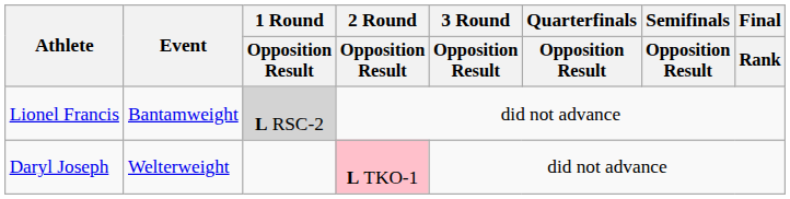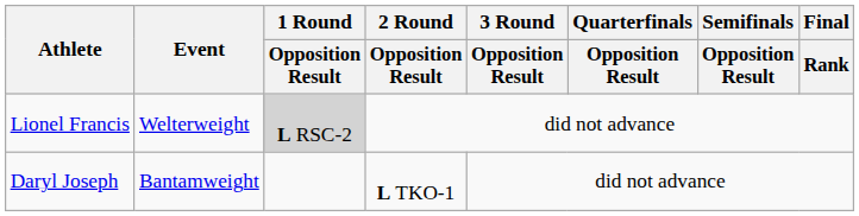 <table class="wikitable" style="font-size:90%">
 <tr>
 <th rowspan="2">Athlete</th>
 <th rowspan="2">Event</th>
 <th>1 Round</th>
 <th>2 Round</th>
 <th>3 Round</th>
 <th>Quarterfinals</th>
 <th>Semifinals</th>
 <th colspan=2>Final</th>
 </tr>
 <tr style="font-size:95%">
 <th>Opposition<br>Result</th>
 <th>Opposition<br>Result</th>
 <th>Opposition<br>Result</th>
 <th>Opposition<br>Result</th>
 <th>Opposition<br>Result</th>
 <th>Rank</th>
 </tr>
 <tr align=center>
 <td align=left><a href='#'>Lionel Francis</a></td>
-<td align=left><a href='#'>Bantamweight</a></td>
+<td align=left><a href='#'>Welterweight</a></td>
 <td style="background: lightgrey;"><br><strong>L</strong> RSC-2</td>
 <td colspan=5>did not advance</td>
 </tr>
 <tr align=center>
 <td align=left><a href='#'>Daryl Joseph</a></td>
-<td align=left><a href='#'>Welterweight</a></td>
+<td align=left><a href='#'>Bantamweight</a></td>
 <td></td>
-<td style="background: pink;"><br><strong>L</strong> TKO-1</td>
+<td><br><strong>L</strong> TKO-1</td>
 <td colspan=5>did not advance</td>
 </tr>
 </table>
